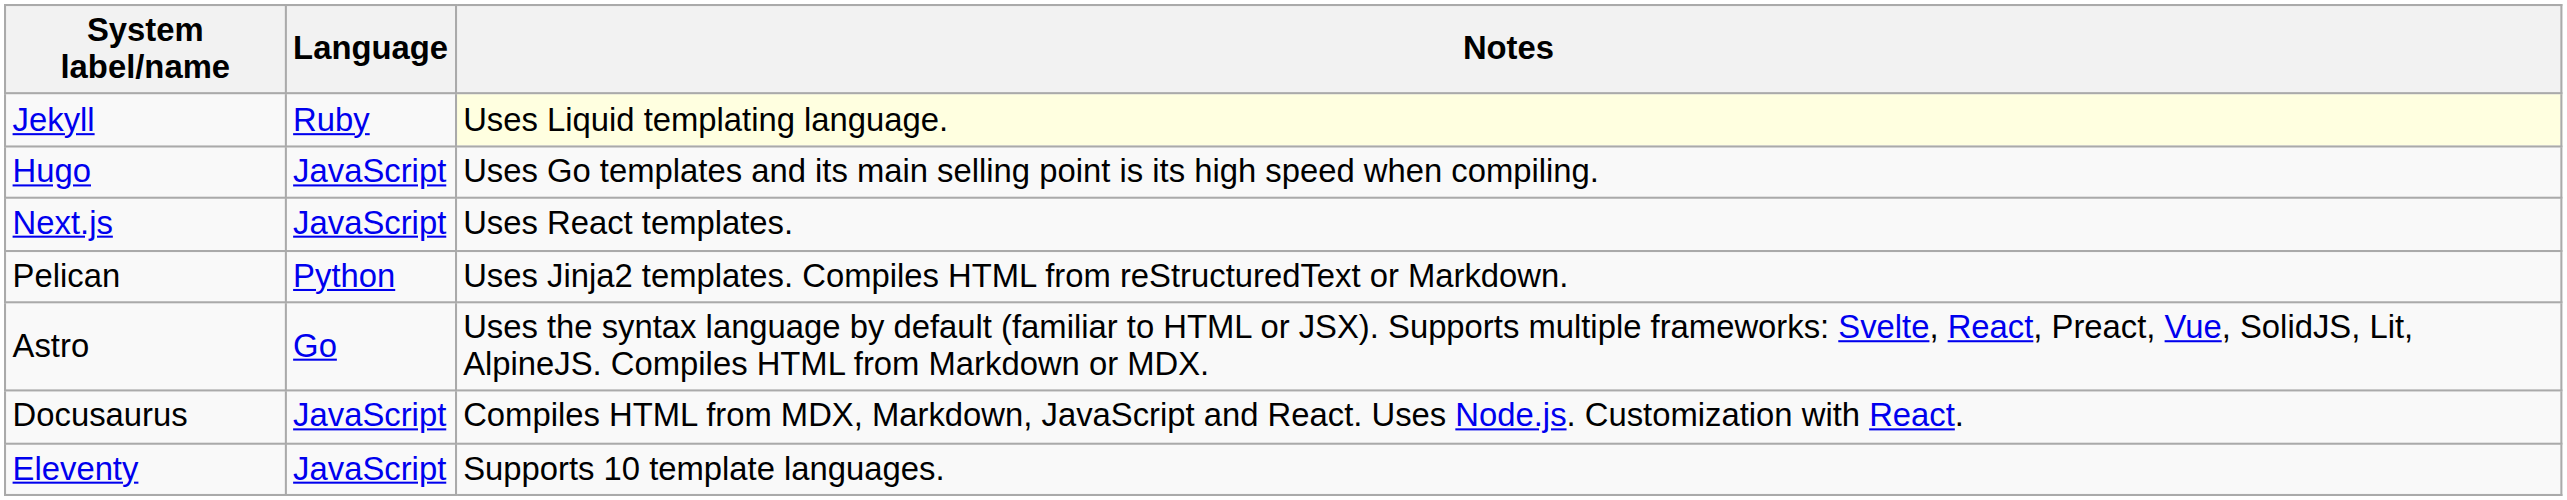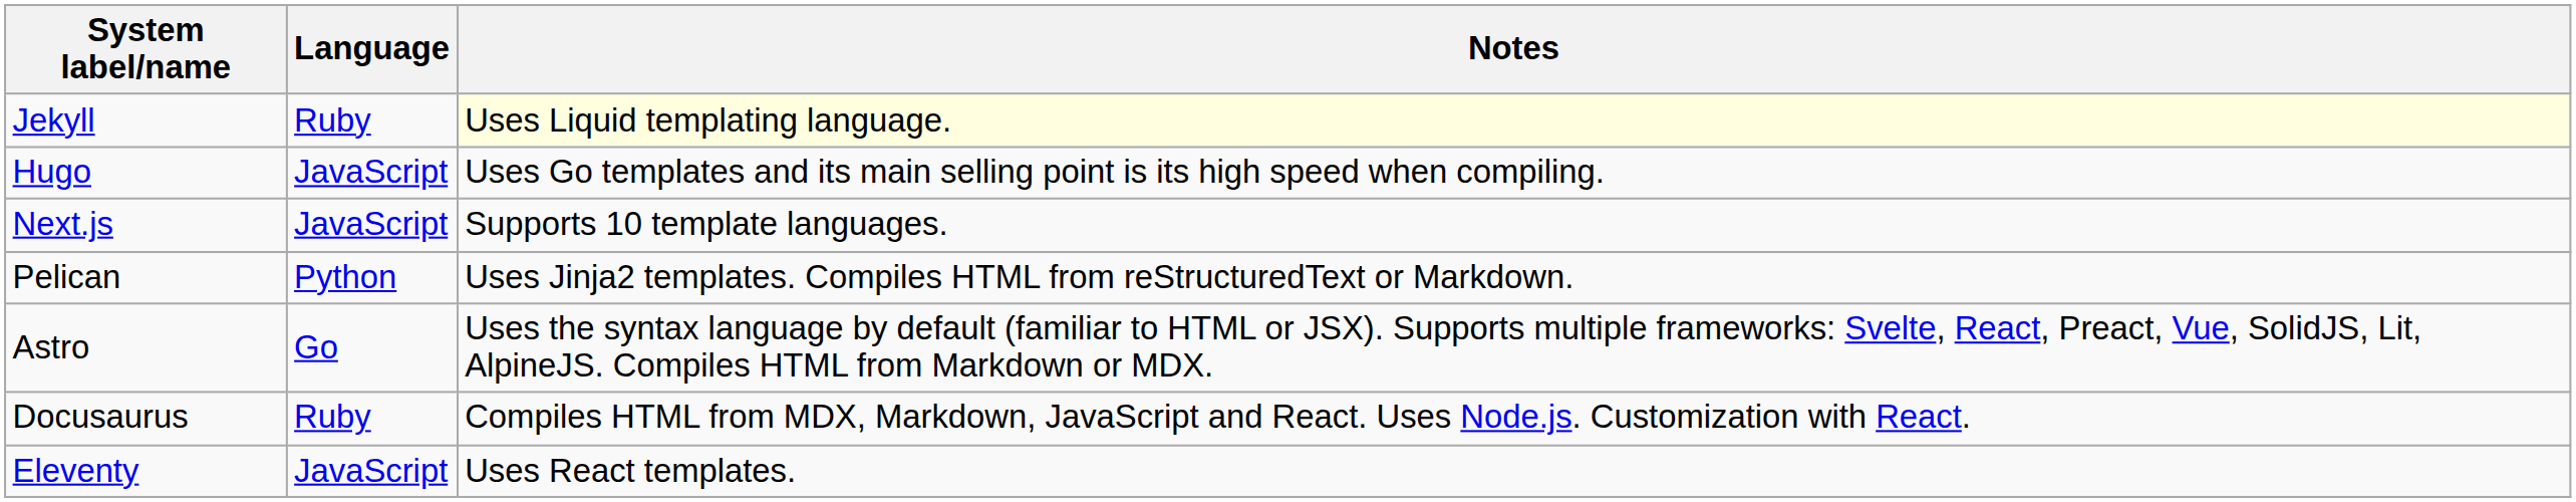 <table border="1" cellspacing="0" cellpadding="5" align="center" class="wikitable">
 <tr>
 <th>System label/name</th>
 <th>Language</th>
 <th>Notes</th>
 </tr>
 <tr>
 <td><a href='#'>Jekyll</a></td>
 <td><a href='#'>Ruby</a></td>
 <td style="background: lightyellow;">Uses Liquid templating language.</td>
 </tr>
 <tr>
 <td><a href='#'>Hugo</a></td>
 <td><a href='#'>JavaScript</a></td>
 <td>Uses Go templates and its main selling point is its high speed when compiling.</td>
 </tr>
 <tr>
 <td><a href='#'>Next.js</a></td>
 <td><a href='#'>JavaScript</a></td>
-<td>Uses React templates.</td>
+<td>Supports 10 template languages.</td>
 </tr>
 <tr>
 <td>Pelican</td>
 <td><a href='#'>Python</a></td>
 <td>Uses Jinja2 templates. Compiles HTML from reStructuredText or Markdown.</td>
 </tr>
 <tr>
 <td>Astro</td>
 <td><a href='#'>Go</a></td>
 <td>Uses the  syntax language by default (familiar to HTML or JSX). Supports multiple frameworks: <a href='#'>Svelte</a>, <a href='#'>React</a>, Preact, <a href='#'>Vue</a>, SolidJS, Lit, AlpineJS. Compiles HTML from Markdown or MDX.</td>
 </tr>
 <tr>
 <td>Docusaurus</td>
-<td><a href='#'>JavaScript</a></td>
+<td><a href='#'>Ruby</a></td>
 <td>Compiles HTML from MDX, Markdown, JavaScript and React. Uses <a href='#'>Node.js</a>. Customization with <a href='#'>React</a>.</td>
 </tr>
 <tr>
 <td><a href='#'>Eleventy</a></td>
 <td><a href='#'>JavaScript</a></td>
-<td>Supports 10 template languages.</td>
+<td>Uses React templates.</td>
 </tr>
 </table>
